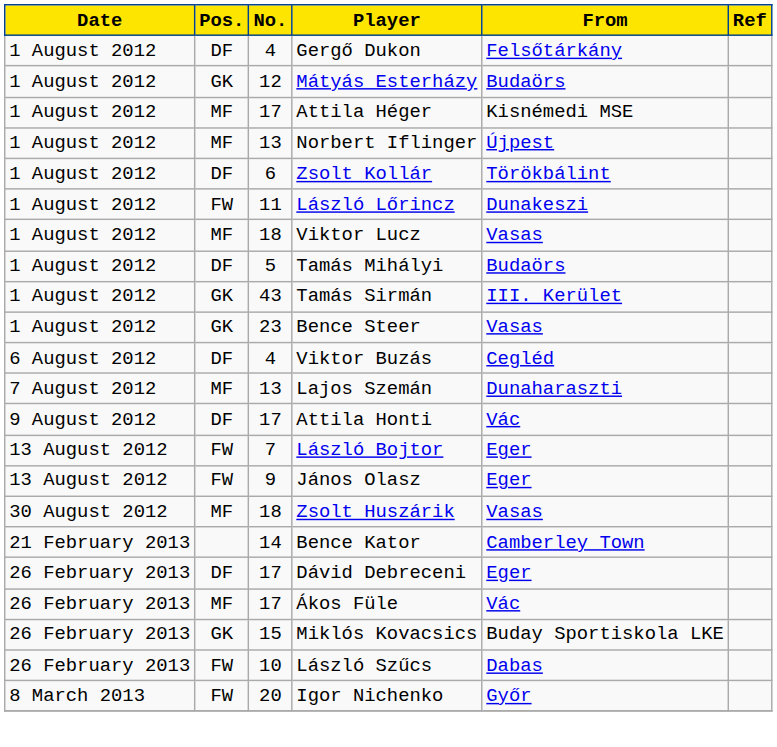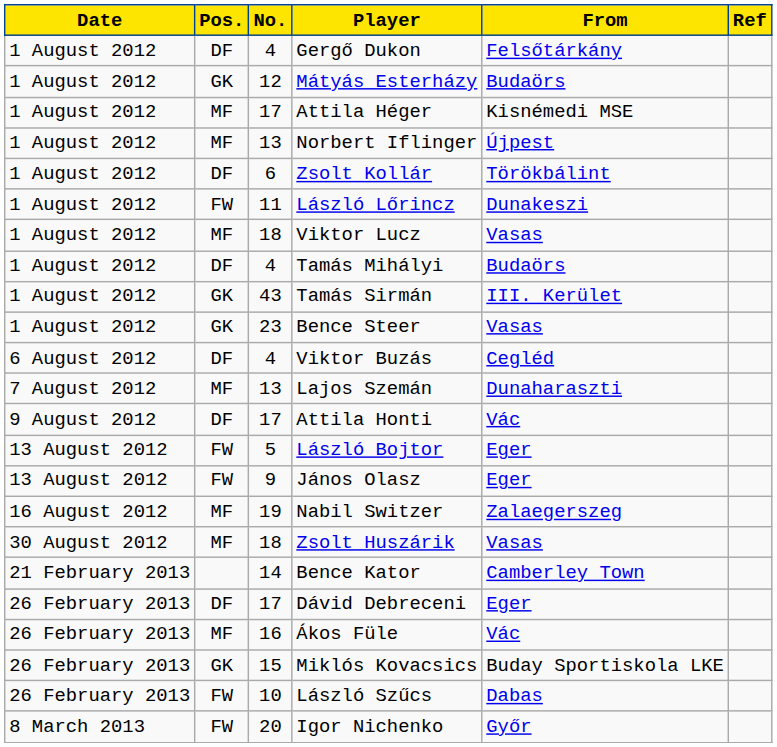 <table class="wikitable plainrowheaders sortable">
 <tr>
 <th style="background-color:#FDE500;color:black;border:1px solid #004292">Date</th>
 <th style="background-color:#FDE500;color:black;border:1px solid #004292">Pos.</th>
 <th style="background-color:#FDE500;color:black;border:1px solid #004292">No.</th>
 <th style="background-color:#FDE500;color:black;border:1px solid #004292">Player</th>
 <th style="background-color:#FDE500;color:black;border:1px solid #004292">From</th>
 <th style="background-color:#FDE500;color:black;border:1px solid #004292">Ref</th>
 </tr>
 <tr>
 <td>1 August 2012</td>
 <td style="text-align:center;">DF</td>
 <td style="text-align:center;">4</td>
 <td style="text-align:left;"> Gergő Dukon</td>
 <td style="text-align:left;"><a href='#'>Felsőtárkány</a></td>
 <td></td>
 </tr>
 <tr>
 <td>1 August 2012</td>
 <td style="text-align:center;">GK</td>
 <td style="text-align:center;">12</td>
 <td style="text-align:left;"> <a href='#'>Mátyás Esterházy</a></td>
 <td style="text-align:left;"><a href='#'>Budaörs</a></td>
 <td></td>
 </tr>
 <tr>
 <td>1 August 2012</td>
 <td style="text-align:center;">MF</td>
 <td style="text-align:center;">17</td>
 <td style="text-align:left;"> Attila Héger</td>
 <td style="text-align:left;">Kisnémedi MSE</td>
 <td></td>
 </tr>
 <tr>
 <td>1 August 2012</td>
 <td style="text-align:center;">MF</td>
 <td style="text-align:center;">13</td>
 <td style="text-align:left;"> Norbert Iflinger</td>
 <td style="text-align:left;"><a href='#'>Újpest</a></td>
 <td></td>
 </tr>
 <tr>
 <td>1 August 2012</td>
 <td style="text-align:center;">DF</td>
 <td style="text-align:center;">6</td>
 <td style="text-align:left;"> <a href='#'>Zsolt Kollár</a></td>
 <td style="text-align:left;"><a href='#'>Törökbálint</a></td>
 <td></td>
 </tr>
 <tr>
 <td>1 August 2012</td>
 <td style="text-align:center;">FW</td>
 <td style="text-align:center;">11</td>
 <td style="text-align:left;"> <a href='#'>László Lőrincz</a></td>
 <td style="text-align:left;"><a href='#'>Dunakeszi</a></td>
 <td></td>
 </tr>
 <tr>
 <td>1 August 2012</td>
 <td style="text-align:center;">MF</td>
 <td style="text-align:center;">18</td>
 <td style="text-align:left;"> Viktor Lucz</td>
 <td style="text-align:left;"><a href='#'>Vasas</a></td>
 <td></td>
 </tr>
 <tr>
 <td>1 August 2012</td>
 <td style="text-align:center;">DF</td>
-<td style="text-align:center;">5</td>
+<td style="text-align:center;">4</td>
 <td style="text-align:left;"> Tamás Mihályi</td>
 <td style="text-align:left;"><a href='#'>Budaörs</a></td>
 <td></td>
 </tr>
 <tr>
 <td>1 August 2012</td>
 <td style="text-align:center;">GK</td>
 <td style="text-align:center;">43</td>
 <td style="text-align:left;"> Tamás Sirmán</td>
 <td style="text-align:left;"><a href='#'>III. Kerület</a></td>
 <td></td>
 </tr>
 <tr>
 <td>1 August 2012</td>
 <td style="text-align:center;">GK</td>
 <td style="text-align:center;">23</td>
 <td style="text-align:left;"> Bence Steer</td>
 <td style="text-align:left;"><a href='#'>Vasas</a></td>
 <td></td>
 </tr>
 <tr>
 <td>6 August 2012</td>
 <td style="text-align:center;">DF</td>
 <td style="text-align:center;">4</td>
 <td style="text-align:left;"> Viktor Buzás</td>
 <td style="text-align:left;"><a href='#'>Cegléd</a></td>
 <td></td>
 </tr>
 <tr>
 <td>7 August 2012</td>
 <td style="text-align:center;">MF</td>
 <td style="text-align:center;">13</td>
 <td style="text-align:left;"> Lajos Szemán</td>
 <td style="text-align:left;"><a href='#'>Dunaharaszti</a></td>
 <td></td>
 </tr>
 <tr>
 <td>9 August 2012</td>
 <td style="text-align:center;">DF</td>
 <td style="text-align:center;">17</td>
 <td style="text-align:left;"> Attila Honti</td>
 <td style="text-align:left;"><a href='#'>Vác</a></td>
 <td></td>
 </tr>
 <tr>
 <td>13 August 2012</td>
 <td style="text-align:center;">FW</td>
-<td style="text-align:center;">7</td>
+<td style="text-align:center;">5</td>
 <td style="text-align:left;"> <a href='#'>László Bojtor</a></td>
 <td style="text-align:left;"><a href='#'>Eger</a></td>
 <td></td>
 </tr>
 <tr>
 <td>13 August 2012</td>
 <td style="text-align:center;">FW</td>
 <td style="text-align:center;">9</td>
 <td style="text-align:left;"> János Olasz</td>
 <td style="text-align:left;"><a href='#'>Eger</a></td>
+<td></td>
+</tr>
+<tr>
+<td>16 August 2012</td>
+<td style="text-align:center;">MF</td>
+<td style="text-align:center;">19</td>
+<td style="text-align:left;"> Nabil Switzer</td>
+<td style="text-align:left;"><a href='#'>Zalaegerszeg</a></td>
 <td></td>
 </tr>
 <tr>
 <td>30 August 2012</td>
 <td style="text-align:center;">MF</td>
 <td style="text-align:center;">18</td>
 <td style="text-align:left;"> <a href='#'>Zsolt Huszárik</a></td>
 <td style="text-align:left;"><a href='#'>Vasas</a></td>
 <td></td>
 </tr>
 <tr>
 <td>21 February 2013</td>
 <td style="text-align:center;"></td>
 <td style="text-align:center;">14</td>
 <td style="text-align:left;"> Bence Kator</td>
 <td style="text-align:left;"> <a href='#'>Camberley Town</a></td>
 <td></td>
 </tr>
 <tr>
 <td>26 February 2013</td>
 <td style="text-align:center;">DF</td>
 <td style="text-align:center;">17</td>
 <td style="text-align:left;"> Dávid Debreceni</td>
 <td style="text-align:left;"><a href='#'>Eger</a></td>
 <td></td>
 </tr>
 <tr>
 <td>26 February 2013</td>
 <td style="text-align:center;">MF</td>
-<td style="text-align:center;">17</td>
+<td style="text-align:center;">16</td>
 <td style="text-align:left;"> Ákos Füle</td>
 <td style="text-align:left;"><a href='#'>Vác</a></td>
 <td></td>
 </tr>
 <tr>
 <td>26 February 2013</td>
 <td style="text-align:center;">GK</td>
 <td style="text-align:center;">15</td>
 <td style="text-align:left;"> Miklós Kovacsics</td>
 <td style="text-align:left;">Buday Sportiskola LKE</td>
 <td></td>
 </tr>
 <tr>
 <td>26 February 2013</td>
 <td style="text-align:center;">FW</td>
 <td style="text-align:center;">10</td>
 <td style="text-align:left;"> László Szűcs</td>
 <td style="text-align:left;"><a href='#'>Dabas</a></td>
 <td></td>
 </tr>
 <tr>
 <td>8 March 2013</td>
 <td style="text-align:center;">FW</td>
 <td style="text-align:center;">20</td>
 <td style="text-align:left;"> Igor Nichenko</td>
 <td style="text-align:left;"><a href='#'>Győr</a></td>
 <td></td>
 </tr>
 <tr>
 </tr>
 </table>
